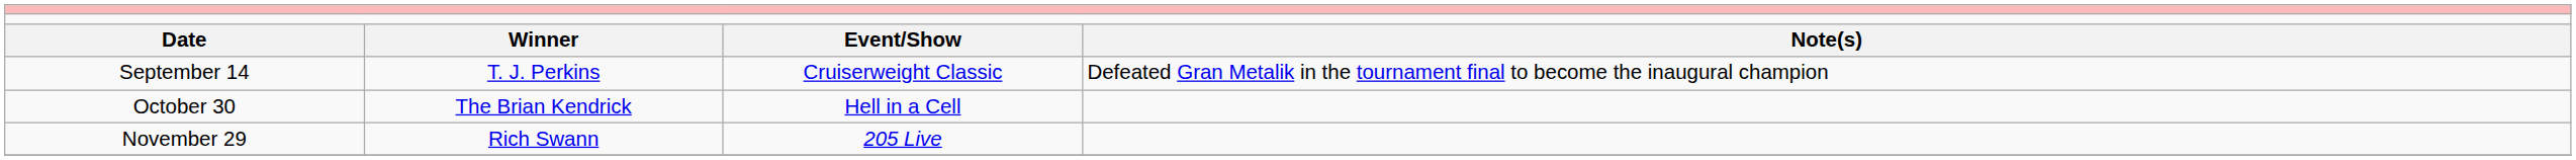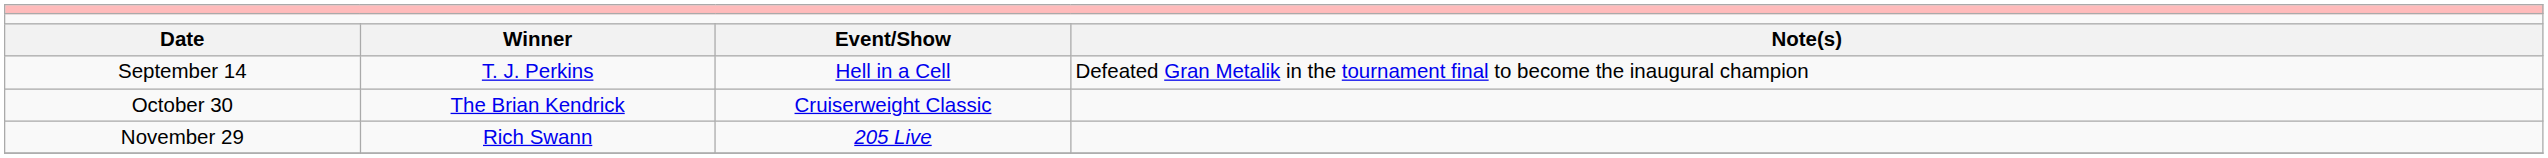 <table class="wikitable" style="text-align:center; width:100%;">
 <tr style="background:#FBB;">
 <td colspan="5"></td>
 </tr>
 <tr>
 <td colspan="5"><strong></strong></td>
 </tr>
 <tr>
 <th width=14%>Date</th>
 <th width=14%>Winner</th>
 <th width=14%>Event/Show</th>
 <th width=58%>Note(s)</th>
 </tr>
 <tr>
 <td>September 14</td>
 <td><a href='#'>T. J. Perkins</a></td>
-<td><a href='#'>Cruiserweight Classic</a></td>
+<td><a href='#'>Hell in a Cell</a></td>
 <td align=left>Defeated <a href='#'>Gran Metalik</a> in the <a href='#'>tournament final</a> to become the inaugural champion</td>
 </tr>
 <tr>
 <td>October 30</td>
 <td><a href='#'>The Brian Kendrick</a></td>
-<td><a href='#'>Hell in a Cell</a></td>
+<td><a href='#'>Cruiserweight Classic</a></td>
 <td></td>
 </tr>
 <tr>
 <td>November 29</td>
 <td><a href='#'>Rich Swann</a></td>
 <td><em><a href='#'>205 Live</a></em></td>
 <td></td>
 </tr>
 <tr>
 </tr>
 </table>
